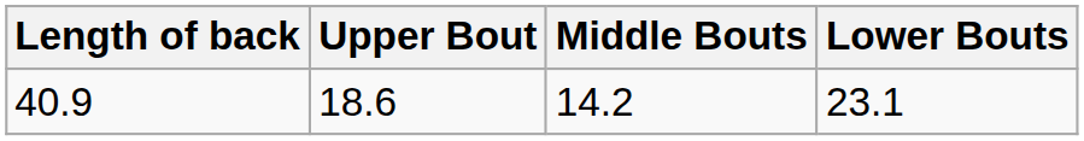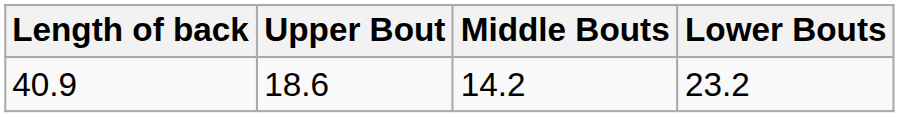 <table class="wikitable" style="Margin:auto">
 <tr>
 <th>Length of back</th>
 <th>Upper Bout</th>
 <th>Middle Bouts</th>
 <th>Lower Bouts</th>
 </tr>
 <tr>
 <td>40.9</td>
 <td>18.6</td>
 <td>14.2</td>
-<td>23.1</td>
+<td>23.2</td>
 </tr>
 </table>
